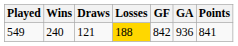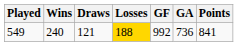 <table class="wikitable">
 <tr>
 <th>Played</th>
 <th>Wins</th>
 <th>Draws</th>
 <th>Losses</th>
 <th>GF</th>
 <th>GA</th>
 <th>Points</th>
 </tr>
 <tr>
 <td>549</td>
 <td>240</td>
 <td>121</td>
 <td style="background: gold;">188</td>
-<td>842</td>
-<td>936</td>
+<td>992</td>
+<td>736</td>
 <td>841</td>
 </tr>
 </table>
